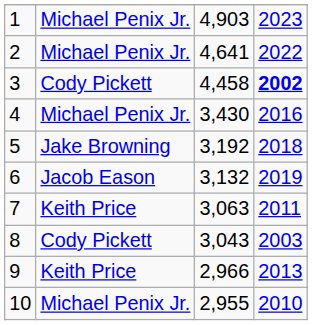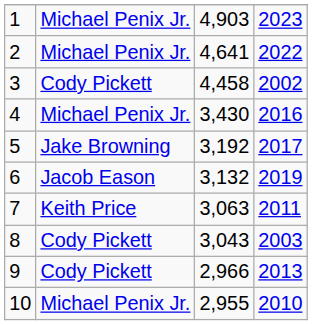 <table class="wikitable">
 <tr>
 </tr>
 <tr>
 <td>1</td>
 <td><a href='#'>Michael Penix Jr.</a></td>
 <td>4,903</td>
 <td><a href='#'>2023</a></td>
 </tr>
 <tr>
 <td>2</td>
 <td><a href='#'>Michael Penix Jr.</a></td>
 <td>4,641</td>
 <td><a href='#'>2022</a></td>
 </tr>
 <tr>
 <td>3</td>
 <td><a href='#'>Cody Pickett</a></td>
 <td>4,458</td>
-<td><strong><a href='#'>2002</a></strong></td>
+<td><a href='#'>2002</a></td>
 </tr>
 <tr>
 <td>4</td>
 <td><a href='#'>Michael Penix Jr.</a></td>
 <td>3,430</td>
 <td><a href='#'>2016</a></td>
 </tr>
 <tr>
 <td>5</td>
 <td><a href='#'>Jake Browning</a></td>
 <td>3,192</td>
-<td><a href='#'>2018</a></td>
+<td><a href='#'>2017</a></td>
 </tr>
 <tr>
 <td>6</td>
 <td><a href='#'>Jacob Eason</a></td>
 <td>3,132</td>
 <td><a href='#'>2019</a></td>
 </tr>
 <tr>
 <td>7</td>
 <td><a href='#'>Keith Price</a></td>
 <td>3,063</td>
 <td><a href='#'>2011</a></td>
 </tr>
 <tr>
 <td>8</td>
 <td><a href='#'>Cody Pickett</a></td>
 <td>3,043</td>
 <td><a href='#'>2003</a></td>
 </tr>
 <tr>
 <td>9</td>
-<td><a href='#'>Keith Price</a></td>
+<td><a href='#'>Cody Pickett</a></td>
 <td>2,966</td>
 <td><a href='#'>2013</a></td>
 </tr>
 <tr>
 <td>10</td>
 <td><a href='#'>Michael Penix Jr.</a></td>
 <td>2,955</td>
 <td><a href='#'>2010</a></td>
 </tr>
 </table>
